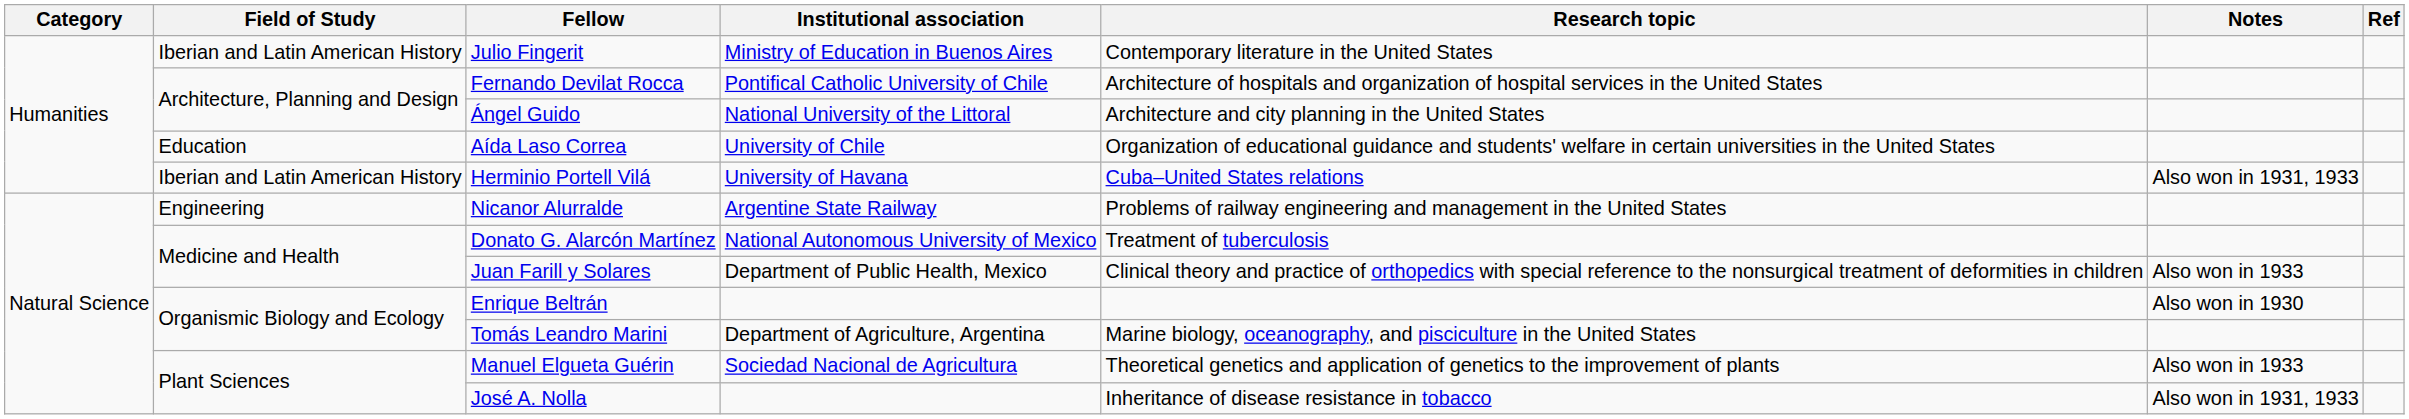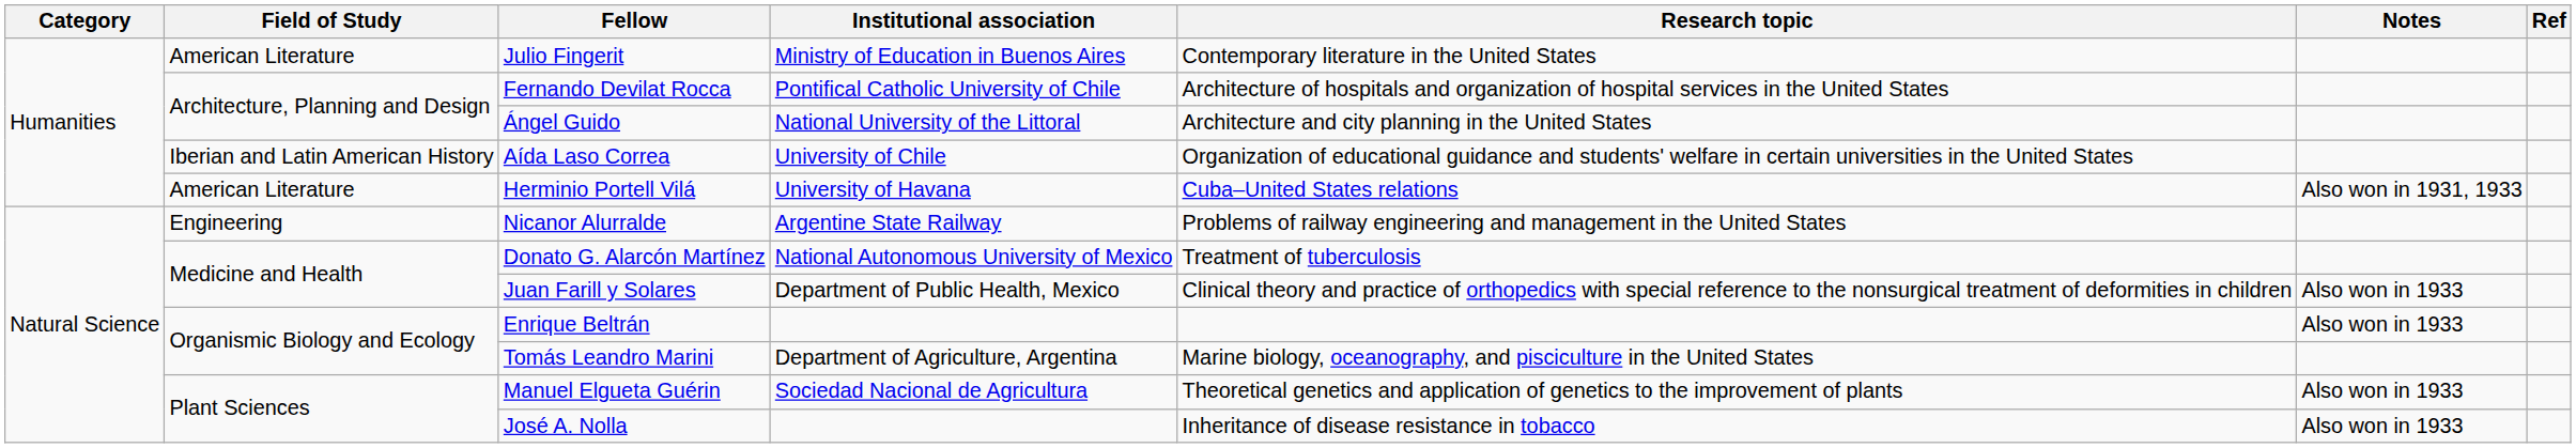 <table class="wikitable sortable">
 <tr>
 <th>Category</th>
 <th>Field of Study</th>
 <th>Fellow</th>
 <th>Institutional association </th>
 <th>Research topic</th>
 <th>Notes</th>
 <th class="unsortable">Ref</th>
 </tr>
 <tr>
 <td rowspan="5">Humanities</td>
-<td>Iberian and Latin American History</td>
+<td>American Literature</td>
 <td><a href='#'>Julio Fingerit</a></td>
 <td><a href='#'>Ministry of Education in Buenos Aires</a></td>
 <td>Contemporary literature in the United States</td>
 <td></td>
 <td></td>
 </tr>
 <tr>
 <td rowspan="2">Architecture, Planning and Design</td>
 <td><a href='#'>Fernando Devilat Rocca</a></td>
 <td><a href='#'>Pontifical Catholic University of Chile</a></td>
 <td>Architecture of hospitals and organization of hospital services in the United States</td>
 <td></td>
 <td></td>
 </tr>
 <tr>
 <td><a href='#'>Ángel Guido</a></td>
 <td><a href='#'>National University of the Littoral</a></td>
 <td>Architecture and city planning in the United States</td>
 <td></td>
 <td></td>
 </tr>
 <tr>
-<td>Education</td>
+<td>Iberian and Latin American History</td>
 <td><a href='#'>Aída Laso Correa</a></td>
 <td><a href='#'>University of Chile</a></td>
 <td>Organization of educational guidance and students' welfare in certain universities in the United States</td>
 <td></td>
 <td></td>
 </tr>
 <tr>
-<td>Iberian and Latin American History</td>
+<td>American Literature</td>
 <td><a href='#'>Herminio Portell Vilá</a></td>
 <td><a href='#'>University of Havana</a></td>
 <td><a href='#'>Cuba–United States relations</a></td>
 <td>Also won in 1931, 1933</td>
 <td></td>
 </tr>
 <tr>
 <td rowspan="7">Natural Science</td>
 <td>Engineering</td>
 <td><a href='#'>Nicanor Alurralde</a></td>
 <td><a href='#'>Argentine State Railway</a></td>
 <td>Problems of railway engineering and management in the United States</td>
 <td></td>
 <td></td>
 </tr>
 <tr>
 <td rowspan="2">Medicine and Health</td>
 <td><a href='#'>Donato G. Alarcón Martínez</a> </td>
 <td><a href='#'>National Autonomous University of Mexico</a></td>
 <td>Treatment of <a href='#'>tuberculosis</a></td>
 <td></td>
 <td></td>
 </tr>
 <tr>
 <td><a href='#'>Juan Farill y Solares</a></td>
 <td>Department of Public Health, Mexico</td>
 <td>Clinical theory and practice of <a href='#'>orthopedics</a> with special reference to the nonsurgical treatment of deformities in children</td>
 <td>Also won in 1933</td>
 <td></td>
 </tr>
 <tr>
 <td rowspan="2">Organismic Biology and Ecology</td>
 <td><a href='#'>Enrique Beltrán</a></td>
 <td></td>
 <td></td>
-<td>Also won in 1930</td>
+<td>Also won in 1933</td>
 <td></td>
 </tr>
 <tr>
 <td><a href='#'>Tomás Leandro Marini</a></td>
 <td>Department of Agriculture, Argentina</td>
 <td>Marine biology, <a href='#'>oceanography</a>, and <a href='#'>pisciculture</a> in the United States</td>
 <td></td>
 <td></td>
 </tr>
 <tr>
 <td rowspan="2">Plant Sciences</td>
 <td><a href='#'>Manuel Elgueta Guérin</a></td>
 <td><a href='#'>Sociedad Nacional de Agricultura</a></td>
 <td>Theoretical genetics and application of genetics to the improvement of plants</td>
 <td>Also won in 1933</td>
 <td></td>
 </tr>
 <tr>
 <td><a href='#'>José A. Nolla</a></td>
 <td></td>
 <td>Inheritance of disease resistance in <a href='#'>tobacco</a></td>
-<td>Also won in 1931, 1933</td>
+<td>Also won in 1933</td>
 <td></td>
 </tr>
 </table>
